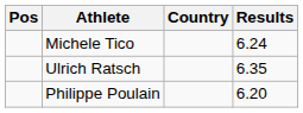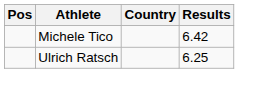 <table class="wikitable wikble">
 <tr>
 <th>Pos</th>
 <th>Athlete</th>
 <th>Country</th>
 <th>Results</th>
 </tr>
 <tr>
 <td align="center"></td>
 <td>Michele Tico</td>
 <td></td>
-<td>6.24</td>
+<td>6.42</td>
 </tr>
 <tr>
 <td align="center"></td>
 <td>Ulrich Ratsch</td>
 <td></td>
-<td>6.35</td>
-</tr>
-<tr>
-<td align="center"></td>
-<td>Philippe Poulain</td>
-<td></td>
-<td>6.20</td>
+<td>6.25</td>
 </tr>
 </table>
